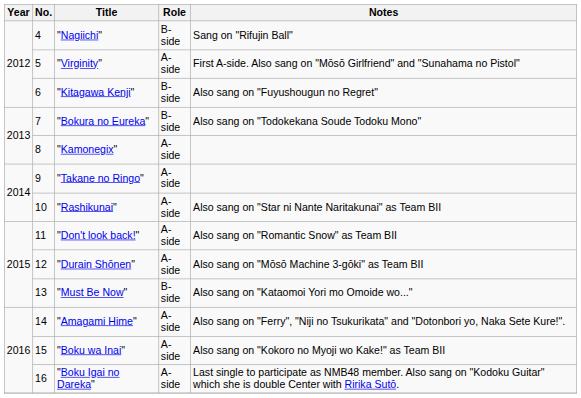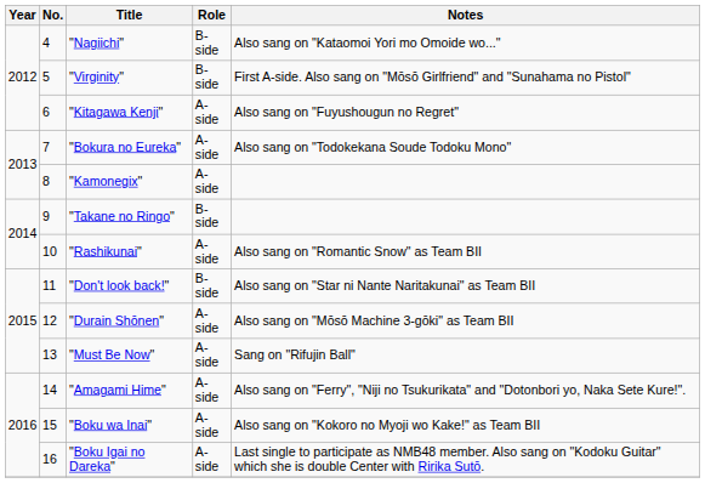 <table class="wikitable">
 <tr>
 <th>Year</th>
 <th data-sort-type="number">No. </th>
 <th style="width:150px;">Title </th>
 <th>Role </th>
 <th class="unsortable">Notes </th>
 </tr>
 <tr>
 <td rowspan='3'>2012</td>
 <td>4</td>
 <td>"<a href='#'>Nagiichi</a>"</td>
 <td>B-side</td>
-<td>Sang on "Rifujin Ball"</td>
+<td>Also sang on "Kataomoi Yori mo Omoide wo..."</td>
 </tr>
 <tr>
 <td>5</td>
 <td>"<a href='#'>Virginity</a>"</td>
-<td>A-side</td>
+<td>B-side</td>
 <td>First A-side. Also sang on "Mōsō Girlfriend" and "Sunahama no Pistol"</td>
 </tr>
 <tr>
 <td>6</td>
 <td>"<a href='#'>Kitagawa Kenji</a>"</td>
-<td>B-side</td>
+<td>A-side</td>
 <td>Also sang on "Fuyushougun no Regret"</td>
 </tr>
 <tr>
 <td rowspan='2'>2013</td>
 <td>7</td>
 <td>"<a href='#'>Bokura no Eureka</a>"</td>
-<td>B-side</td>
+<td>A-side</td>
 <td>Also sang on "Todokekana Soude Todoku Mono"</td>
 </tr>
 <tr>
 <td>8</td>
 <td>"<a href='#'>Kamonegix</a>"</td>
 <td>A-side</td>
 <td></td>
 </tr>
 <tr>
 <td rowspan='2'>2014</td>
 <td>9</td>
 <td>"<a href='#'>Takane no Ringo</a>"</td>
-<td>A-side</td>
+<td>B-side</td>
 <td></td>
 </tr>
 <tr>
 <td>10</td>
 <td>"<a href='#'>Rashikunai</a>"</td>
 <td>A-side</td>
-<td>Also sang on "Star ni Nante Naritakunai" as Team BII</td>
+<td>Also sang on "Romantic Snow" as Team BII</td>
 </tr>
 <tr>
 <td rowspan='3'>2015</td>
 <td>11</td>
 <td>"<a href='#'>Don't look back!</a>"</td>
-<td>A-side</td>
-<td>Also sang on "Romantic Snow" as Team BII</td>
+<td>B-side</td>
+<td>Also sang on "Star ni Nante Naritakunai" as Team BII</td>
 </tr>
 <tr>
 <td>12</td>
 <td>"<a href='#'>Durain Shōnen</a>"</td>
 <td>A-side</td>
 <td>Also sang on "Mōsō Machine 3-gōki" as Team BII</td>
 </tr>
 <tr>
 <td>13</td>
 <td>"<a href='#'>Must Be Now</a>"</td>
-<td>B-side</td>
-<td>Also sang on "Kataomoi Yori mo Omoide wo..."</td>
+<td>A-side</td>
+<td>Sang on "Rifujin Ball"</td>
 </tr>
 <tr>
 <td rowspan='3'>2016</td>
 <td>14</td>
 <td>"<a href='#'>Amagami Hime</a>"</td>
 <td>A-side</td>
 <td>Also sang on "Ferry", "Niji no Tsukurikata" and "Dotonbori yo, Naka Sete Kure!".</td>
 </tr>
 <tr>
 <td>15</td>
 <td>"<a href='#'>Boku wa Inai</a>"</td>
 <td>A-side</td>
 <td>Also sang on "Kokoro no Myoji wo Kake!" as Team BII</td>
 </tr>
 <tr>
 <td>16</td>
 <td>"<a href='#'>Boku Igai no Dareka</a>"</td>
 <td>A-side</td>
 <td>Last single to participate as NMB48 member. Also sang on "Kodoku Guitar" which she is double Center with <a href='#'>Ririka Sutō</a>.</td>
 </tr>
 <tr>
 </tr>
 </table>
